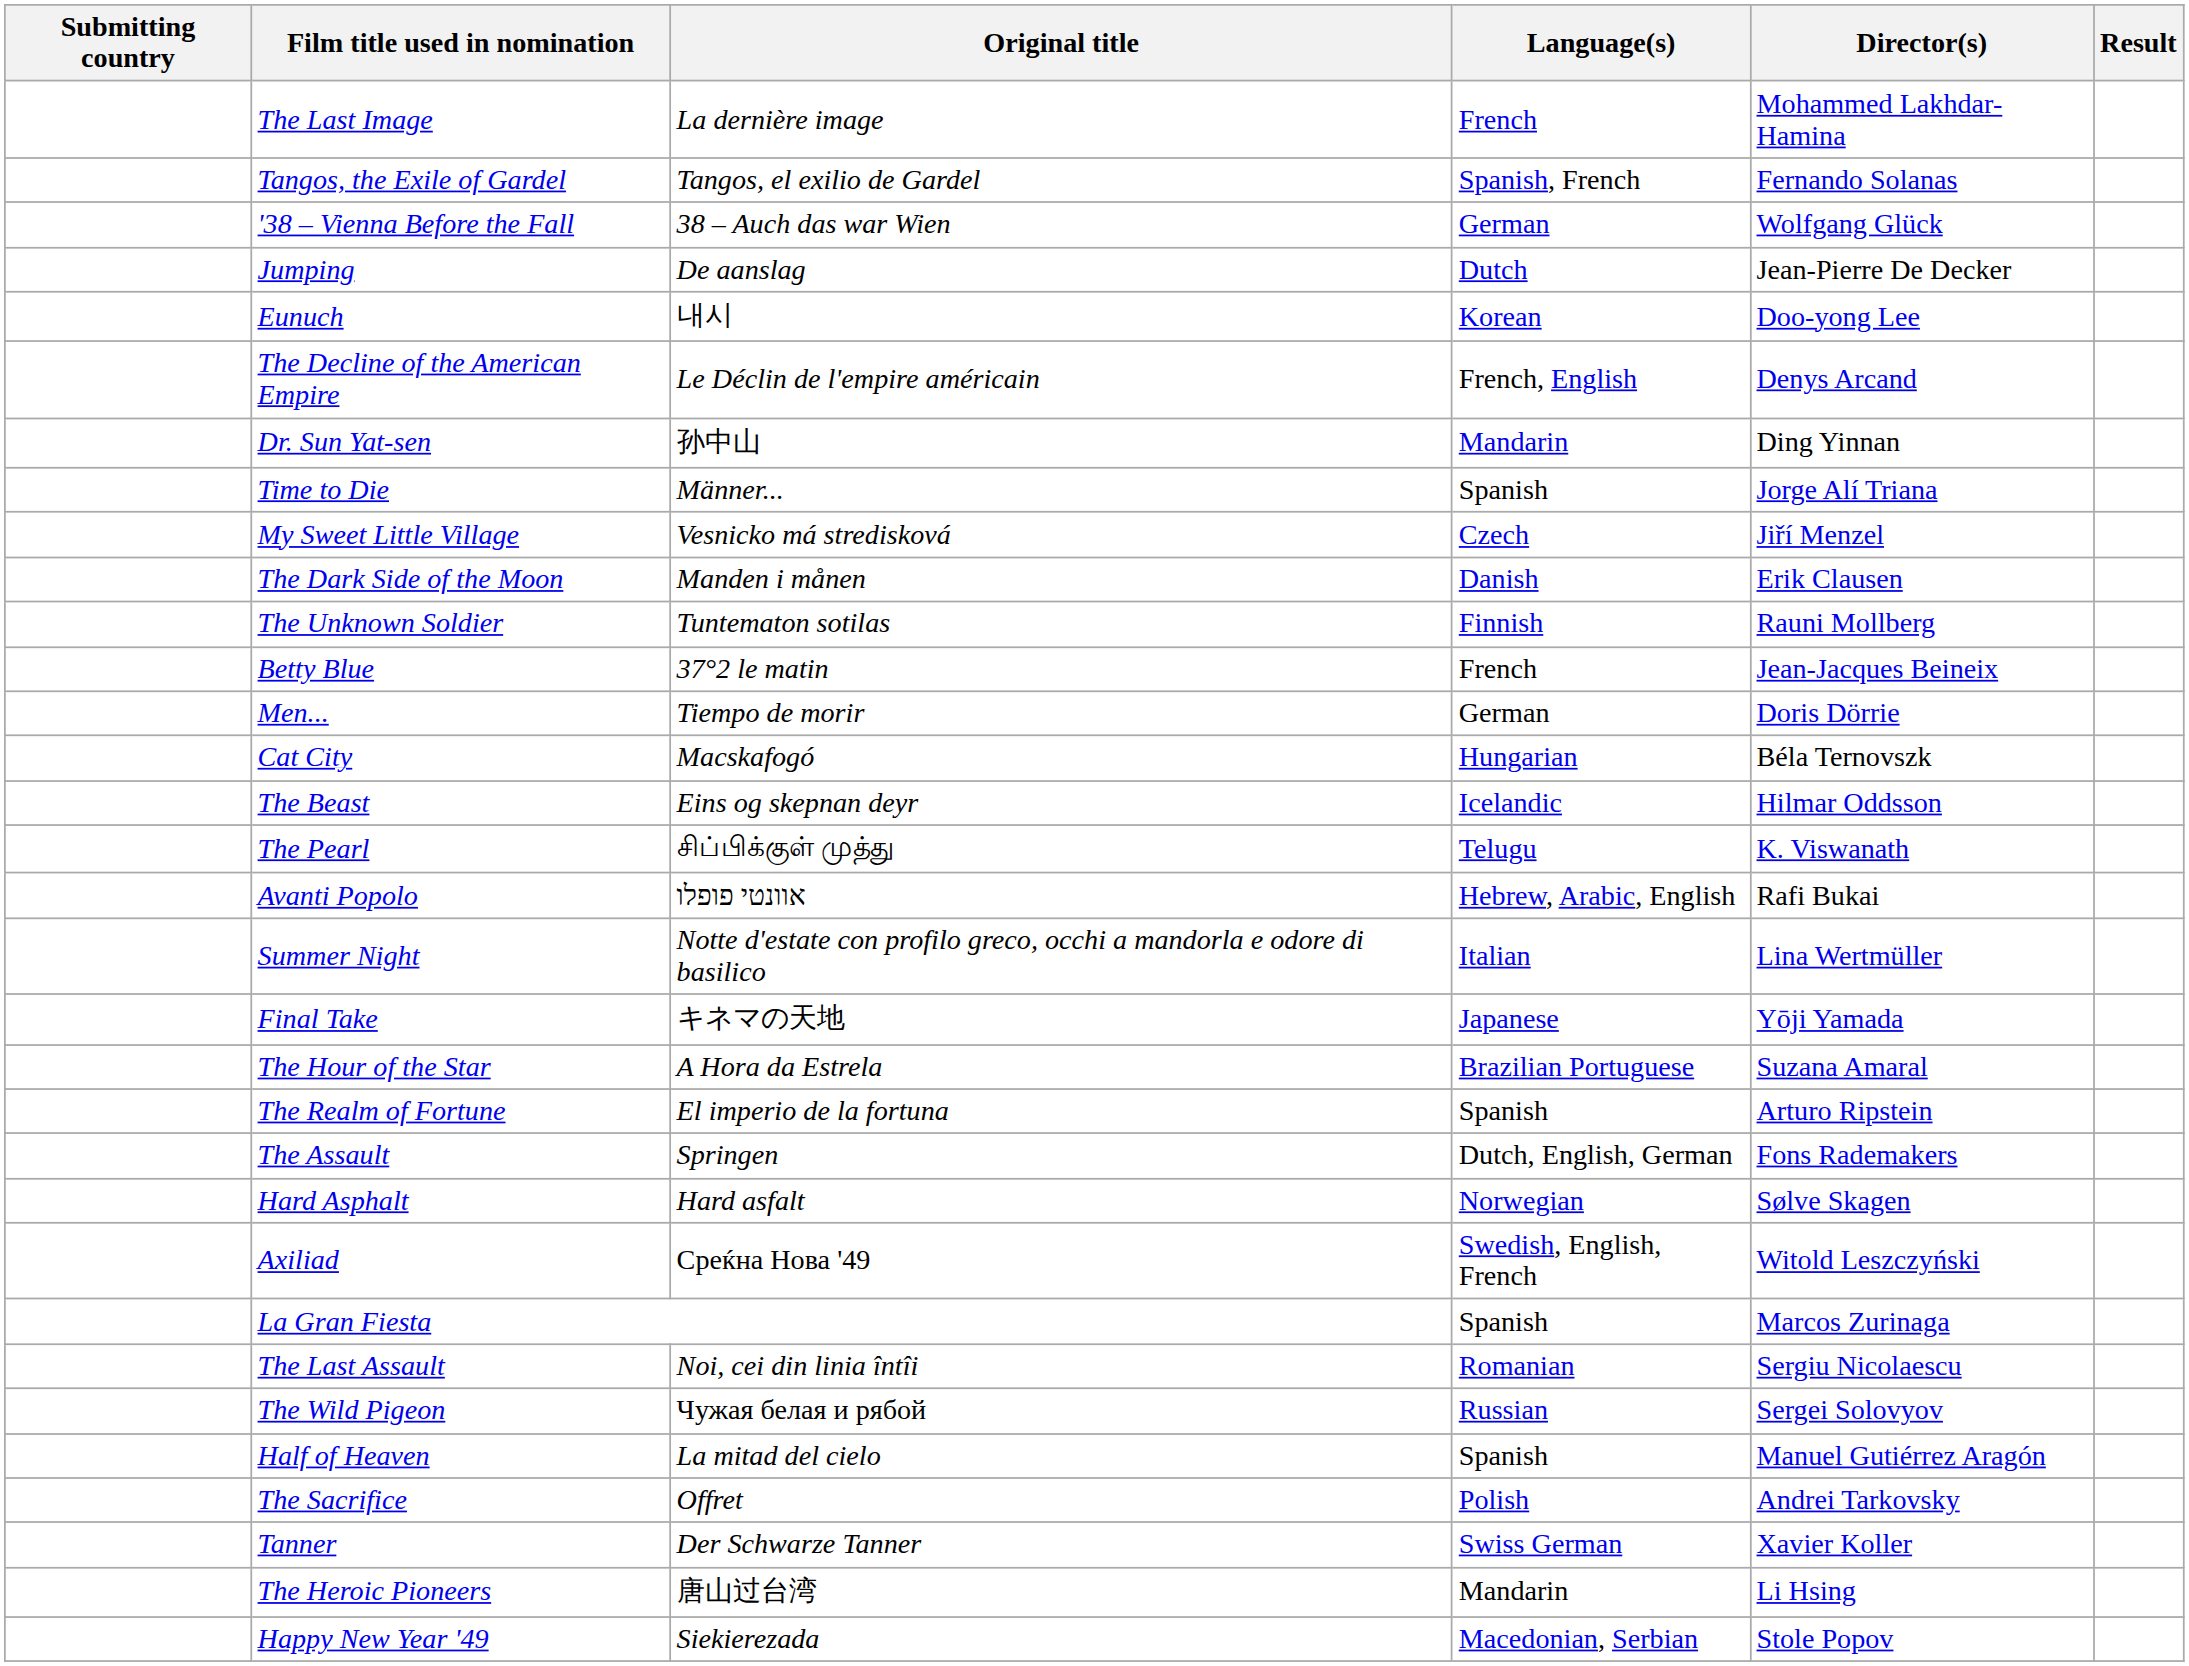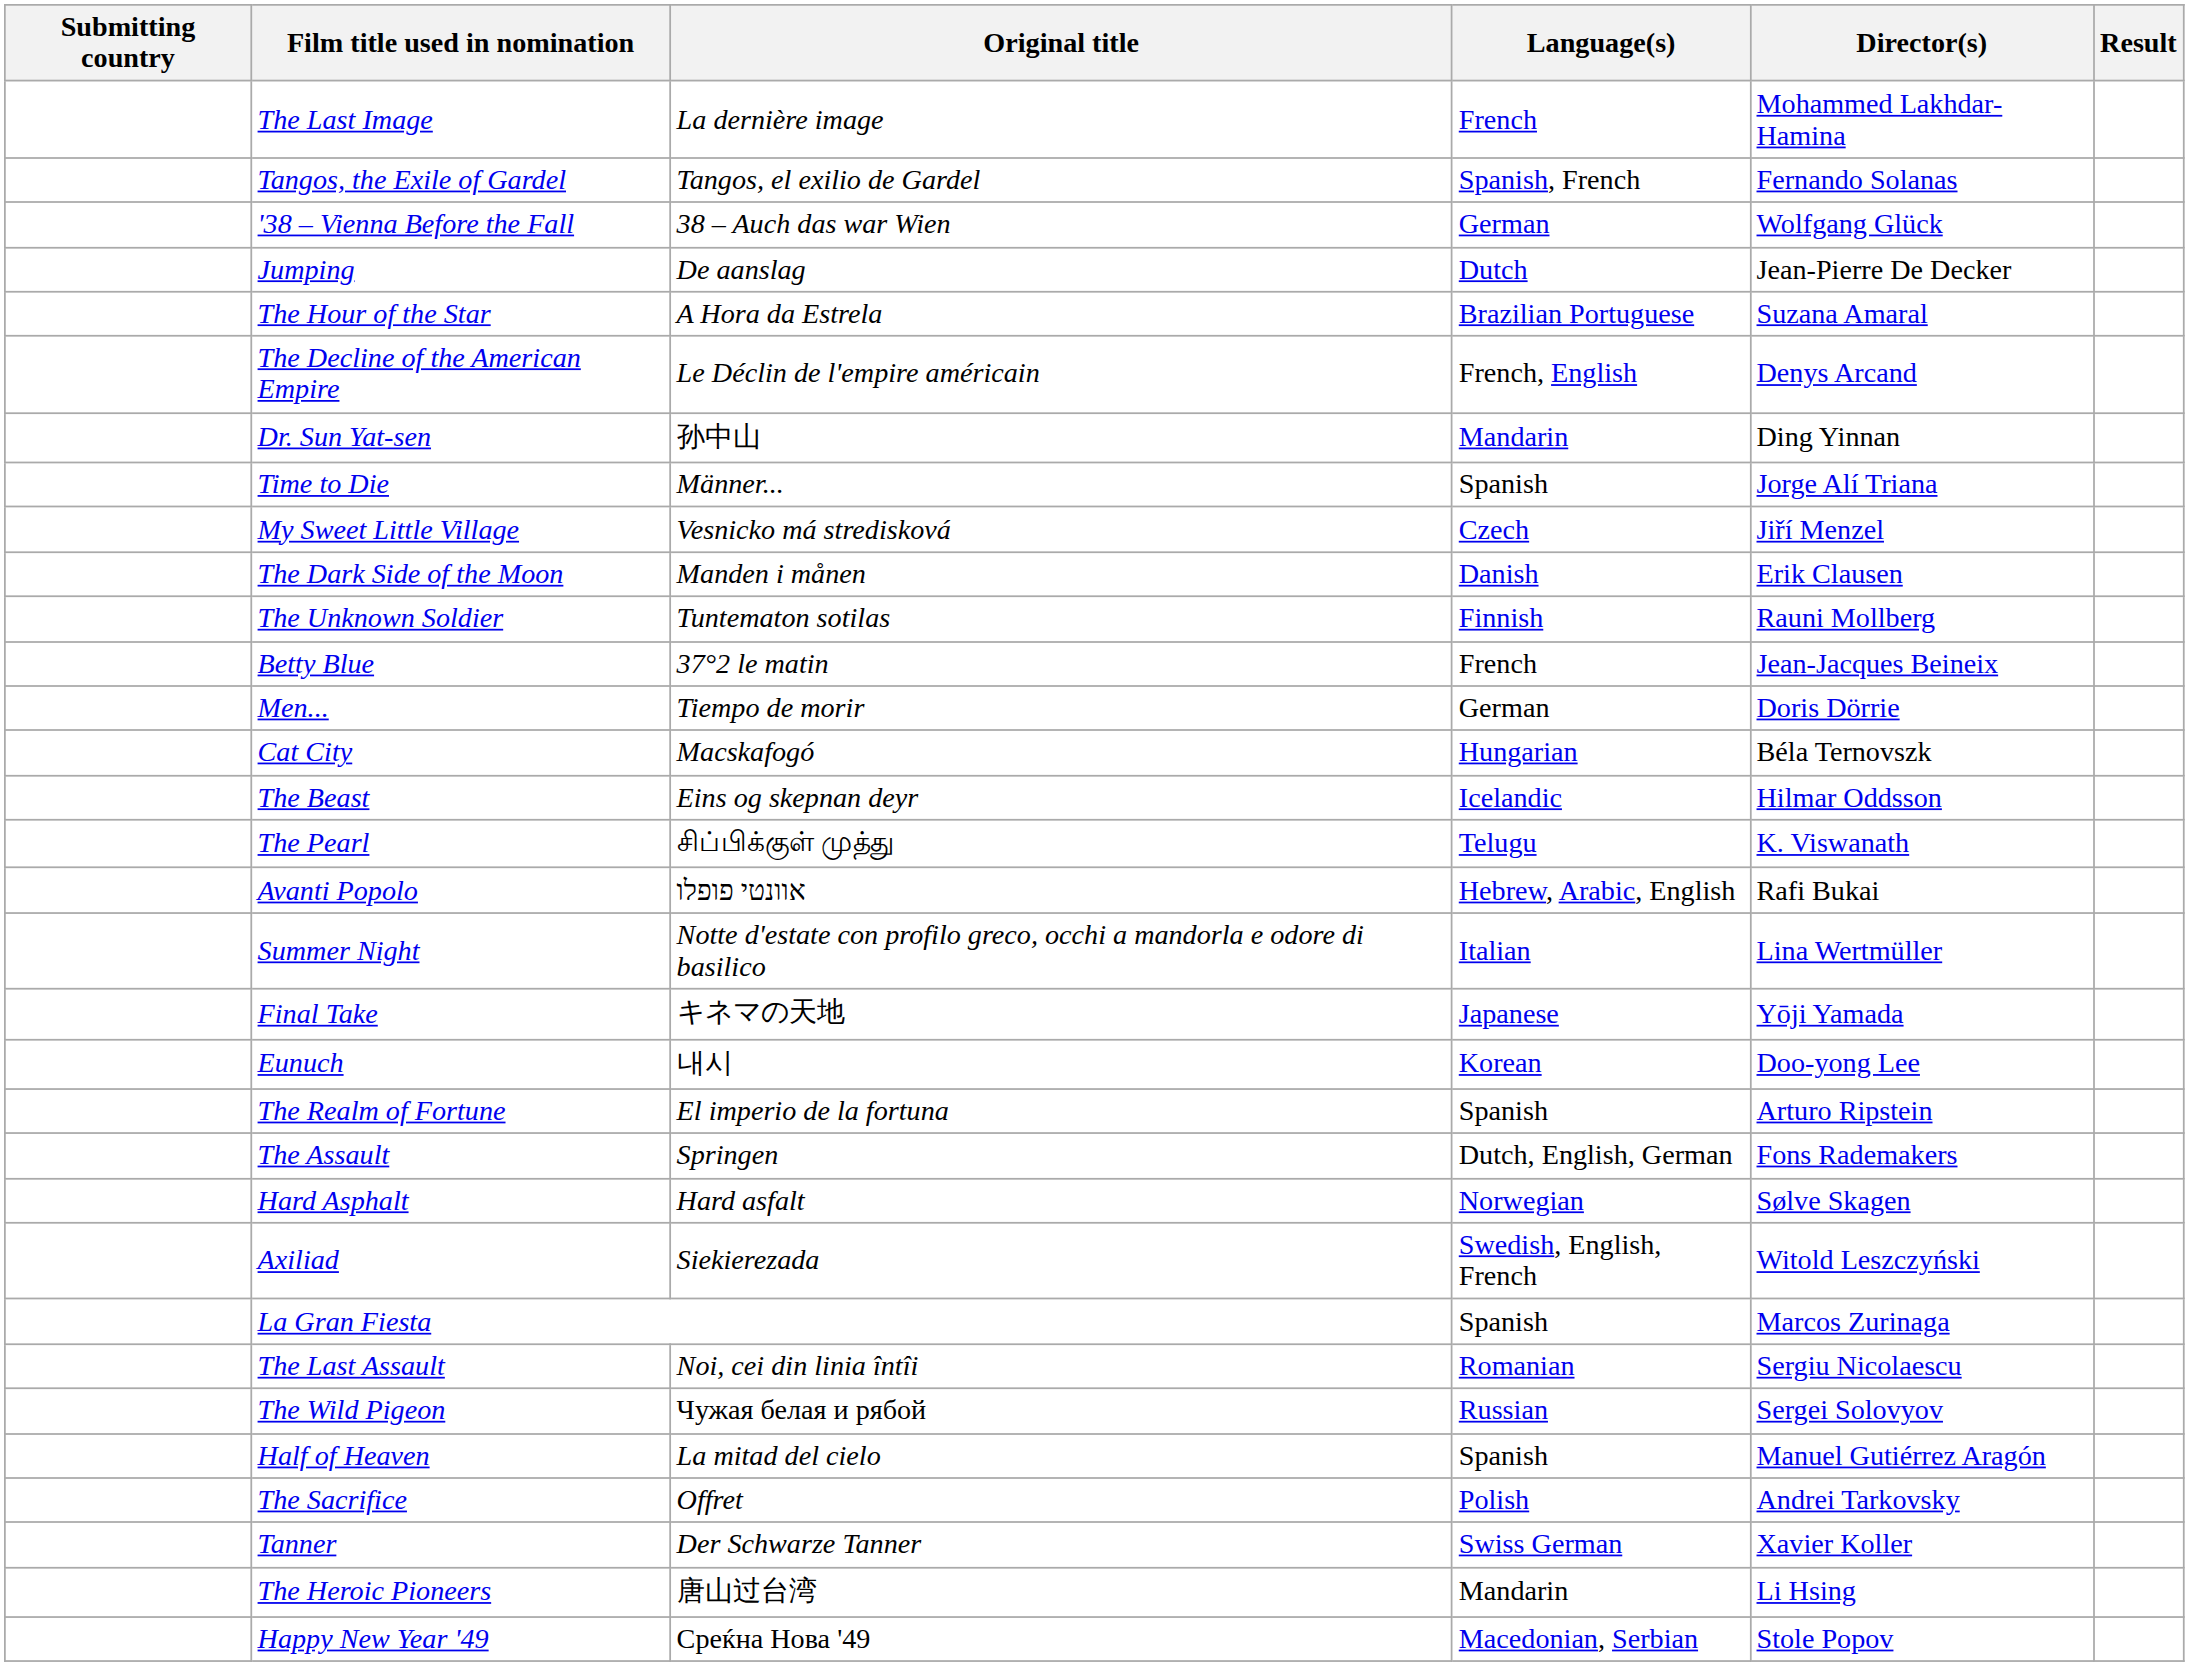 <table class="wikitable sortable" width="98%" style="background:#ffffff;">
 <tr>
 <th>Submitting country</th>
 <th>Film title used in nomination</th>
 <th>Original title</th>
 <th>Language(s)</th>
 <th>Director(s)</th>
 <th>Result</th>
 </tr>
 <tr>
 <td></td>
 <td><em><a href='#'>The Last Image</a></em></td>
 <td><em>La dernière image</em></td>
 <td><a href='#'>French</a></td>
 <td><a href='#'>Mohammed Lakhdar-Hamina</a></td>
 <td></td>
 </tr>
 <tr>
 <td></td>
 <td><em><a href='#'>Tangos, the Exile of Gardel</a></em></td>
 <td><em>Tangos, el exilio de Gardel</em></td>
 <td><a href='#'>Spanish</a>, French</td>
 <td><a href='#'>Fernando Solanas</a></td>
 <td></td>
 </tr>
 <tr>
 <td></td>
 <td><em><a href='#'>'38 – Vienna Before the Fall</a></em></td>
 <td><em>38 – Auch das war Wien</em></td>
 <td><a href='#'>German</a></td>
 <td><a href='#'>Wolfgang Glück</a></td>
 <td></td>
 </tr>
 <tr>
 <td></td>
 <td><em><a href='#'>Jumping</a></em></td>
 <td><em>De aanslag</em></td>
 <td><a href='#'>Dutch</a></td>
 <td>Jean-Pierre De Decker</td>
 <td></td>
 </tr>
 <tr>
 <td></td>
-<td><em><a href='#'>Eunuch</a></em></td>
-<td>내시</td>
-<td><a href='#'>Korean</a></td>
-<td><a href='#'>Doo-yong Lee</a></td>
+<td><em><a href='#'>The Hour of the Star</a></em></td>
+<td><em>A Hora da Estrela</em></td>
+<td><a href='#'>Brazilian Portuguese</a></td>
+<td><a href='#'>Suzana Amaral</a></td>
 <td></td>
 </tr>
 <tr>
 <td></td>
 <td><em><a href='#'>The Decline of the American Empire</a></em></td>
 <td><em>Le Déclin de l'empire américain</em></td>
 <td>French, <a href='#'>English</a></td>
 <td><a href='#'>Denys Arcand</a></td>
 <td></td>
 </tr>
 <tr>
 <td></td>
 <td><em><a href='#'>Dr. Sun Yat-sen</a></em></td>
 <td>孙中山</td>
 <td><a href='#'>Mandarin</a></td>
 <td>Ding Yinnan</td>
 <td></td>
 </tr>
 <tr>
 <td></td>
 <td><em><a href='#'>Time to Die</a></em></td>
 <td><em>Männer...</em></td>
 <td>Spanish</td>
 <td><a href='#'>Jorge Alí Triana</a></td>
 <td></td>
 </tr>
 <tr>
 <td></td>
 <td><em><a href='#'>My Sweet Little Village</a></em></td>
 <td><em>Vesnicko má stredisková</em></td>
 <td><a href='#'>Czech</a></td>
 <td><a href='#'>Jiří Menzel</a></td>
 <td></td>
 </tr>
 <tr>
 <td></td>
 <td><em><a href='#'>The Dark Side of the Moon</a></em></td>
 <td><em>Manden i månen</em></td>
 <td><a href='#'>Danish</a></td>
 <td><a href='#'>Erik Clausen</a></td>
 <td></td>
 </tr>
 <tr>
 <td></td>
 <td><em><a href='#'>The Unknown Soldier</a></em></td>
 <td><em>Tuntematon sotilas</em></td>
 <td><a href='#'>Finnish</a></td>
 <td><a href='#'>Rauni Mollberg</a></td>
 <td></td>
 </tr>
 <tr>
 <td></td>
 <td><em><a href='#'>Betty Blue</a></em></td>
 <td><em>37°2 le matin</em></td>
 <td>French</td>
 <td><a href='#'>Jean-Jacques Beineix</a></td>
 <td></td>
 </tr>
 <tr>
 <td></td>
 <td><em><a href='#'>Men...</a></em></td>
 <td><em>Tiempo de morir</em></td>
 <td>German</td>
 <td><a href='#'>Doris Dörrie</a></td>
 <td></td>
 </tr>
 <tr>
 <td></td>
 <td><em><a href='#'>Cat City</a></em></td>
 <td><em>Macskafogó</em></td>
 <td><a href='#'>Hungarian</a></td>
 <td>Béla Ternovszk</td>
 <td></td>
 </tr>
 <tr>
 <td></td>
 <td><em><a href='#'>The Beast</a></em></td>
 <td><em>Eins og skepnan deyr</em></td>
 <td><a href='#'>Icelandic</a></td>
 <td><a href='#'>Hilmar Oddsson</a></td>
 <td></td>
 </tr>
 <tr>
 <td></td>
 <td><em><a href='#'>The Pearl</a></em></td>
 <td>சிப்பிக்குள் முத்து</td>
 <td><a href='#'>Telugu</a></td>
 <td><a href='#'>K. Viswanath</a></td>
 <td></td>
 </tr>
 <tr>
 <td></td>
 <td><em><a href='#'>Avanti Popolo</a></em></td>
 <td>אוונטי פופלו</td>
 <td><a href='#'>Hebrew</a>, <a href='#'>Arabic</a>, English</td>
 <td>Rafi Bukai</td>
 <td></td>
 </tr>
 <tr>
 <td></td>
 <td><em><a href='#'>Summer Night</a></em></td>
 <td><em>Notte d'estate con profilo greco, occhi a mandorla e odore di basilico</em></td>
 <td><a href='#'>Italian</a></td>
 <td><a href='#'>Lina Wertmüller</a></td>
 <td></td>
 </tr>
 <tr>
 <td></td>
 <td><em><a href='#'>Final Take</a></em></td>
 <td>キネマの天地</td>
 <td><a href='#'>Japanese</a></td>
 <td><a href='#'>Yōji Yamada</a></td>
 <td></td>
 </tr>
 <tr>
 <td></td>
-<td><em><a href='#'>The Hour of the Star</a></em></td>
-<td><em>A Hora da Estrela</em></td>
-<td><a href='#'>Brazilian Portuguese</a></td>
-<td><a href='#'>Suzana Amaral</a></td>
+<td><em><a href='#'>Eunuch</a></em></td>
+<td>내시</td>
+<td><a href='#'>Korean</a></td>
+<td><a href='#'>Doo-yong Lee</a></td>
 <td></td>
 </tr>
 <tr>
 <td></td>
 <td><em><a href='#'>The Realm of Fortune</a></em></td>
 <td><em>El imperio de la fortuna</em></td>
 <td>Spanish</td>
 <td><a href='#'>Arturo Ripstein</a></td>
 <td></td>
 </tr>
 <tr>
 <td></td>
 <td><em><a href='#'>The Assault</a></em></td>
 <td><em>Springen</em></td>
 <td>Dutch, English, German</td>
 <td><a href='#'>Fons Rademakers</a></td>
 <td></td>
 </tr>
 <tr>
 <td></td>
 <td><em><a href='#'>Hard Asphalt</a></em></td>
 <td><em>Hard asfalt</em></td>
 <td><a href='#'>Norwegian</a></td>
 <td><a href='#'>Sølve Skagen</a></td>
 <td></td>
 </tr>
 <tr>
 <td></td>
 <td><em><a href='#'>Axiliad</a></em></td>
-<td>Среќна Нова '49</td>
+<td><em>Siekierezada</em></td>
 <td><a href='#'>Swedish</a>, English, French</td>
 <td><a href='#'>Witold Leszczyński</a></td>
 <td></td>
 </tr>
 <tr>
 <td></td>
 <td colspan="2"><em><a href='#'>La Gran Fiesta</a></em></td>
 <td>Spanish</td>
 <td><a href='#'>Marcos Zurinaga</a></td>
 <td></td>
 </tr>
 <tr>
 <td></td>
 <td><em><a href='#'>The Last Assault</a></em></td>
 <td><em>Noi, cei din linia întîi</em></td>
 <td><a href='#'>Romanian</a></td>
 <td><a href='#'>Sergiu Nicolaescu</a></td>
 <td></td>
 </tr>
 <tr>
 <td></td>
 <td><em><a href='#'>The Wild Pigeon</a></em></td>
 <td>Чужая белая и рябой</td>
 <td><a href='#'>Russian</a></td>
 <td><a href='#'>Sergei Solovyov</a></td>
 <td></td>
 </tr>
 <tr>
 <td></td>
 <td><em><a href='#'>Half of Heaven</a></em></td>
 <td><em>La mitad del cielo</em></td>
 <td>Spanish</td>
 <td><a href='#'>Manuel Gutiérrez Aragón</a></td>
 <td></td>
 </tr>
 <tr>
 <td></td>
 <td><em><a href='#'>The Sacrifice</a></em></td>
 <td><em>Offret</em></td>
 <td><a href='#'>Polish</a></td>
 <td><a href='#'>Andrei Tarkovsky</a></td>
 <td></td>
 </tr>
 <tr>
 <td></td>
 <td><em><a href='#'>Tanner</a></em></td>
 <td><em>Der Schwarze Tanner</em></td>
 <td><a href='#'>Swiss German</a></td>
 <td><a href='#'>Xavier Koller</a></td>
 <td></td>
 </tr>
 <tr>
 <td></td>
 <td><em><a href='#'>The Heroic Pioneers</a></em></td>
 <td>唐山过台湾</td>
 <td>Mandarin</td>
 <td><a href='#'>Li Hsing</a></td>
 <td></td>
 </tr>
 <tr>
 <td></td>
 <td><em><a href='#'>Happy New Year '49</a></em></td>
-<td><em>Siekierezada</em></td>
+<td>Среќна Нова '49</td>
 <td><a href='#'>Macedonian</a>, <a href='#'>Serbian</a></td>
 <td><a href='#'>Stole Popov</a></td>
 <td></td>
 </tr>
 </table>
